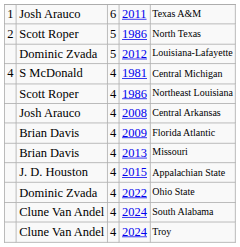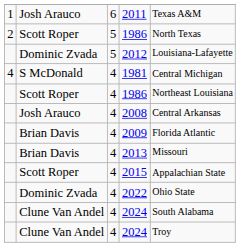 <table class="wikitable">
 <tr>
 </tr>
 <tr>
 <td>1</td>
 <td>Josh Arauco</td>
 <td>6</td>
 <td><a href='#'>2011</a></td>
 <td style="font-size:80%;">Texas A&M</td>
 </tr>
 <tr>
 <td>2</td>
 <td>Scott Roper</td>
 <td>5</td>
 <td><a href='#'>1986</a></td>
 <td style="font-size:80%;">North Texas</td>
 </tr>
 <tr>
 <td></td>
 <td>Dominic Zvada</td>
 <td>5</td>
 <td><a href='#'>2012</a></td>
 <td style="font-size:80%;">Louisiana-Lafayette</td>
 </tr>
 <tr>
 <td>4</td>
 <td>S McDonald</td>
 <td>4</td>
 <td><a href='#'>1981</a></td>
 <td style="font-size:80%;">Central Michigan</td>
 </tr>
 <tr>
 <td></td>
 <td>Scott Roper</td>
 <td>4</td>
 <td><a href='#'>1986</a></td>
 <td style="font-size:80%;">Northeast Louisiana</td>
 </tr>
 <tr>
 <td></td>
 <td>Josh Arauco</td>
 <td>4</td>
 <td><a href='#'>2008</a></td>
 <td style="font-size:80%;">Central Arkansas</td>
 </tr>
 <tr>
 <td></td>
 <td>Brian Davis</td>
 <td>4</td>
 <td><a href='#'>2009</a></td>
 <td style="font-size:80%;">Florida Atlantic</td>
 </tr>
 <tr>
 <td></td>
 <td>Brian Davis</td>
 <td>4</td>
 <td><a href='#'>2013</a></td>
 <td style="font-size:80%;">Missouri</td>
 </tr>
 <tr>
 <td></td>
-<td>J. D. Houston</td>
+<td>Scott Roper</td>
 <td>4</td>
 <td><a href='#'>2015</a></td>
 <td style="font-size:80%;">Appalachian State</td>
 </tr>
 <tr>
 <td></td>
 <td>Dominic Zvada</td>
 <td>4</td>
 <td><a href='#'>2022</a></td>
 <td style="font-size:80%;">Ohio State</td>
 </tr>
 <tr>
 <td></td>
 <td>Clune Van Andel</td>
 <td>4</td>
 <td><a href='#'>2024</a></td>
 <td style="font-size:80%;">South Alabama</td>
 </tr>
 <tr>
 <td></td>
 <td>Clune Van Andel</td>
 <td>4</td>
 <td><a href='#'>2024</a></td>
 <td style="font-size:80%;">Troy</td>
 </tr>
 </table>
